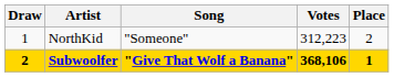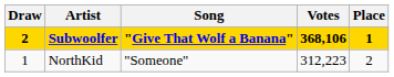 <table class="sortable wikitable" style="margin: 1em auto 1em auto; text-align:center">
 <tr>
 <th scope="col">Draw</th>
 <th scope="col">Artist</th>
 <th scope="col">Song</th>
 <th scope="col">Votes</th>
 <th scope="col">Place</th>
 </tr>
+<tr style="background: gold; font-weight: bold;">
+<td>2</td>
+<td align="left"><a href='#'>Subwoolfer</a></td>
+<td align="left">"<a href='#'>Give That Wolf a Banana</a>"</td>
+<td>368,106</td>
+<td>1</td>
+</tr>
 <tr>
 <td>1</td>
 <td align="left">NorthKid</td>
 <td align="left">"Someone"</td>
 <td>312,223</td>
 <td>2</td>
 </tr>
-<tr style="background: gold; font-weight: bold;">
-<td>2</td>
-<td align="left"><a href='#'>Subwoolfer</a></td>
-<td align="left">"<a href='#'>Give That Wolf a Banana</a>"</td>
-<td>368,106</td>
-<td>1</td>
-</tr>
 </table>
